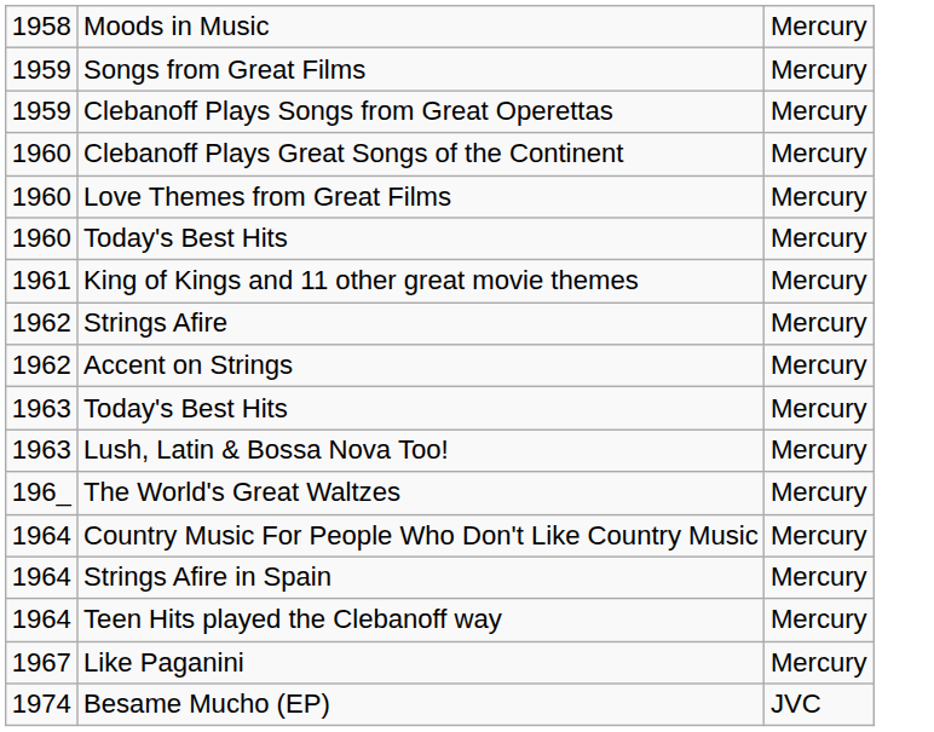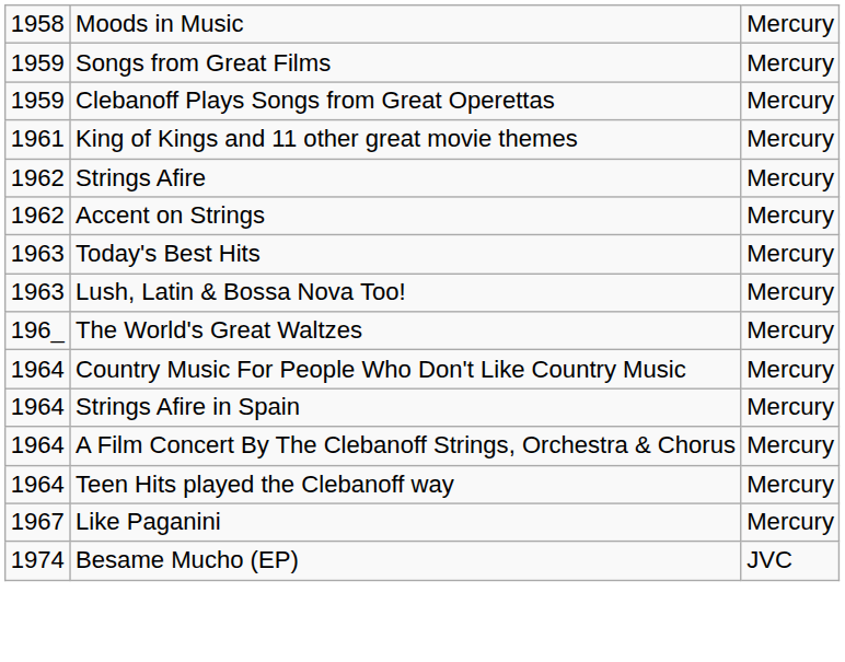 <table class="wikitable">
 <tr>
 <td>1958</td>
 <td>Moods in Music</td>
 <td>Mercury</td>
 </tr>
 <tr>
 <td>1959</td>
 <td>Songs from Great Films</td>
 <td>Mercury</td>
 </tr>
 <tr>
 <td>1959</td>
 <td>Clebanoff Plays Songs from Great Operettas</td>
-<td>Mercury</td>
-</tr>
-<tr>
-<td>1960</td>
-<td>Clebanoff Plays Great Songs of the Continent</td>
-<td>Mercury</td>
-</tr>
-<tr>
-<td>1960</td>
-<td>Love Themes from Great Films</td>
-<td>Mercury</td>
-</tr>
-<tr>
-<td>1960</td>
-<td>Today's Best Hits</td>
 <td>Mercury</td>
 </tr>
 <tr>
 <td>1961</td>
 <td>King of Kings and 11 other great movie themes</td>
 <td>Mercury</td>
 </tr>
 <tr>
 <td>1962</td>
 <td>Strings Afire</td>
 <td>Mercury</td>
 </tr>
 <tr>
 <td>1962</td>
 <td>Accent on Strings</td>
 <td>Mercury</td>
 </tr>
 <tr>
 <td>1963</td>
 <td>Today's Best Hits</td>
 <td>Mercury</td>
 </tr>
 <tr>
 <td>1963</td>
 <td>Lush, Latin & Bossa Nova Too!</td>
 <td>Mercury</td>
 </tr>
 <tr>
 <td>196_</td>
 <td>The World's Great Waltzes</td>
 <td>Mercury</td>
 </tr>
 <tr>
 <td>1964</td>
 <td>Country Music For People Who Don't Like Country Music</td>
 <td>Mercury</td>
 </tr>
 <tr>
 <td>1964</td>
 <td>Strings Afire in Spain</td>
 <td>Mercury</td>
 </tr>
 <tr>
 <td>1964</td>
+<td>A Film Concert By The Clebanoff Strings, Orchestra & Chorus</td>
+<td>Mercury</td>
+</tr>
+<tr>
+<td>1964</td>
 <td>Teen Hits played the Clebanoff way</td>
 <td>Mercury</td>
 </tr>
 <tr>
 <td>1967</td>
 <td>Like Paganini</td>
 <td>Mercury</td>
 </tr>
 <tr>
 <td>1974</td>
 <td>Besame Mucho (EP)</td>
 <td>JVC</td>
 </tr>
 </table>
